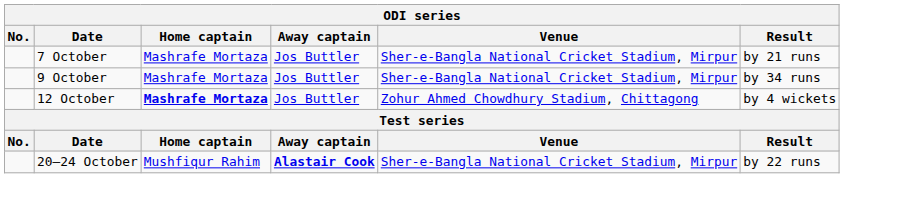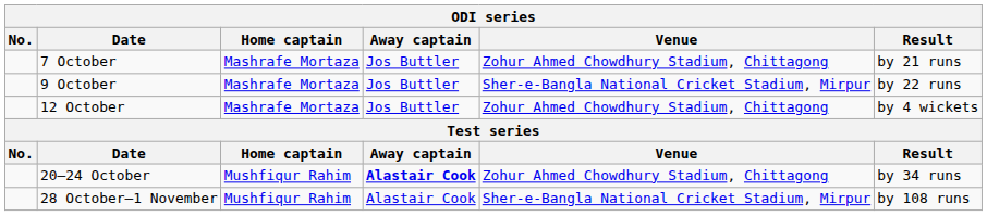 <table class="wikitable">
 <tr>
 <th colspan="6">ODI series</th>
 </tr>
 <tr>
 <th>No.</th>
 <th>Date</th>
 <th>Home captain</th>
 <th>Away captain</th>
 <th>Venue</th>
 <th>Result</th>
 </tr>
 <tr>
 <td></td>
 <td>7 October</td>
 <td><a href='#'>Mashrafe Mortaza</a></td>
 <td><a href='#'>Jos Buttler</a></td>
-<td><a href='#'>Sher-e-Bangla National Cricket Stadium</a>, <a href='#'>Mirpur</a></td>
+<td><a href='#'>Zohur Ahmed Chowdhury Stadium</a>, <a href='#'>Chittagong</a></td>
 <td> by 21 runs</td>
 </tr>
 <tr>
 <td></td>
 <td>9 October</td>
 <td><a href='#'>Mashrafe Mortaza</a></td>
 <td><a href='#'>Jos Buttler</a></td>
 <td><a href='#'>Sher-e-Bangla National Cricket Stadium</a>, <a href='#'>Mirpur</a></td>
-<td> by 34 runs</td>
+<td> by 22 runs</td>
 </tr>
 <tr>
 <td></td>
 <td>12 October</td>
-<td><strong><a href='#'>Mashrafe Mortaza</a></strong></td>
+<td><a href='#'>Mashrafe Mortaza</a></td>
 <td><a href='#'>Jos Buttler</a></td>
 <td><a href='#'>Zohur Ahmed Chowdhury Stadium</a>, <a href='#'>Chittagong</a></td>
 <td> by 4 wickets</td>
 </tr>
 <tr>
 <th colspan="6">Test series</th>
 </tr>
 <tr>
 <th>No.</th>
 <th>Date</th>
 <th>Home captain</th>
 <th>Away captain</th>
 <th>Venue</th>
 <th>Result</th>
 </tr>
 <tr>
 <td></td>
 <td>20–24 October</td>
 <td><a href='#'>Mushfiqur Rahim</a></td>
 <td><strong><a href='#'>Alastair Cook</a></strong></td>
+<td><a href='#'>Zohur Ahmed Chowdhury Stadium</a>, <a href='#'>Chittagong</a></td>
+<td> by 34 runs</td>
+</tr>
+<tr>
+<td></td>
+<td>28 October–1 November</td>
+<td><a href='#'>Mushfiqur Rahim</a></td>
+<td><a href='#'>Alastair Cook</a></td>
 <td><a href='#'>Sher-e-Bangla National Cricket Stadium</a>, <a href='#'>Mirpur</a></td>
-<td> by 22 runs</td>
+<td> by 108 runs</td>
 </tr>
 </table>
